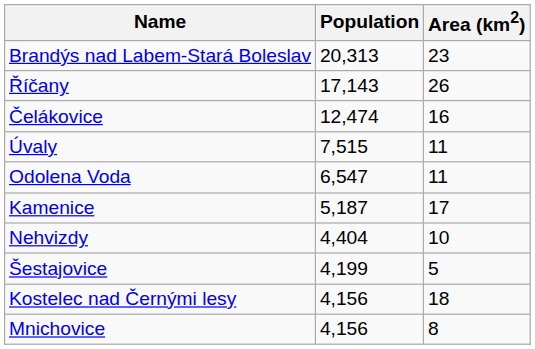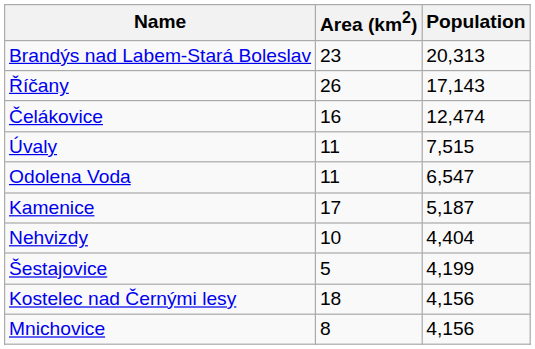 <table class="wikitable sortable">
 <tr>
 <th>Name</th>
+<th>Area (km<sup>2</sup>)</th>
 <th>Population</th>
-<th>Area (km<sup>2</sup>)</th>
 </tr>
 <tr>
 <td><a href='#'>Brandýs nad Labem-Stará Boleslav</a></td>
+<td>23</td>
 <td>20,313</td>
-<td>23</td>
 </tr>
 <tr>
 <td><a href='#'>Říčany</a></td>
+<td>26</td>
 <td>17,143</td>
-<td>26</td>
 </tr>
 <tr>
 <td><a href='#'>Čelákovice</a></td>
+<td>16</td>
 <td>12,474</td>
-<td>16</td>
 </tr>
 <tr>
 <td><a href='#'>Úvaly</a></td>
+<td>11</td>
 <td>7,515</td>
-<td>11</td>
 </tr>
 <tr>
 <td><a href='#'>Odolena Voda</a></td>
+<td>11</td>
 <td>6,547</td>
-<td>11</td>
 </tr>
 <tr>
 <td><a href='#'>Kamenice</a></td>
+<td>17</td>
 <td>5,187</td>
-<td>17</td>
 </tr>
 <tr>
 <td><a href='#'>Nehvizdy</a></td>
+<td>10</td>
 <td>4,404</td>
-<td>10</td>
 </tr>
 <tr>
 <td><a href='#'>Šestajovice</a></td>
+<td>5</td>
 <td>4,199</td>
-<td>5</td>
 </tr>
 <tr>
 <td><a href='#'>Kostelec nad Černými lesy</a></td>
+<td>18</td>
 <td>4,156</td>
-<td>18</td>
 </tr>
 <tr>
 <td><a href='#'>Mnichovice</a></td>
+<td>8</td>
 <td>4,156</td>
-<td>8</td>
 </tr>
 </table>
